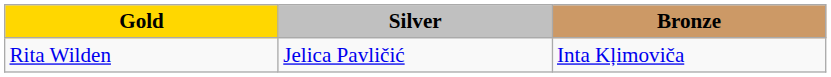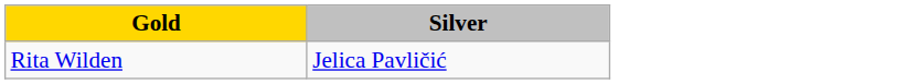 <table class="wikitable" style="text-align:left">
 <tr align="center">
 <td width=200 bgcolor=gold><strong>Gold</strong></td>
 <td width=200 bgcolor=silver><strong>Silver</strong></td>
-<td width=200 bgcolor=CC9966><strong>Bronze</strong></td>
 </tr>
 <tr>
 <td><a href='#'>Rita Wilden</a><br><em></em></td>
 <td><a href='#'>Jelica Pavličić</a><br><em></em></td>
-<td><a href='#'>Inta Kļimoviča</a><br><em></em></td>
 </tr>
 </table>
